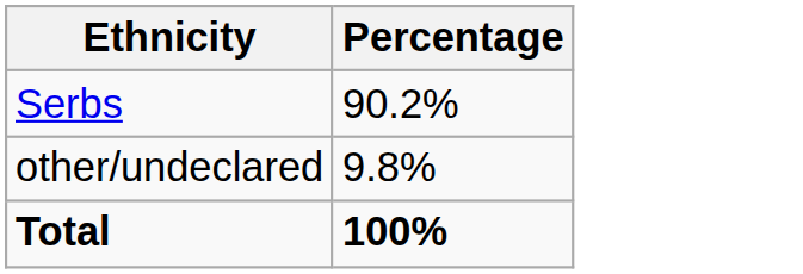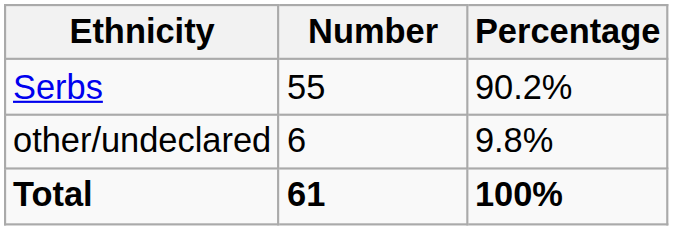 <table class="wikitable">
 <tr>
 <th width="100px">Ethnicity</th>
+<th width="80px">Number</th>
 <th width="80px">Percentage</th>
 </tr>
 <tr>
 <td><a href='#'>Serbs</a></td>
+<td>55</td>
 <td>90.2%</td>
 </tr>
 <tr>
 <td>other/undeclared</td>
+<td>6</td>
 <td>9.8%</td>
 </tr>
 <tr>
 <td><strong>Total</strong></td>
+<td><strong>61</strong></td>
 <td><strong>100%</strong></td>
 </tr>
 </table>
